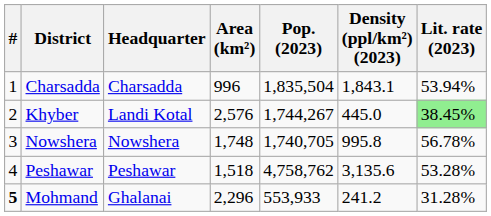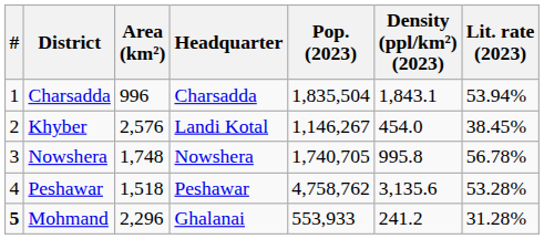 <table class="wikitable sortable">
 <tr>
 <th>#</th>
 <th>District</th>
+<th>Area<br>(km²)</th>
 <th>Headquarter</th>
-<th>Area<br>(km²)</th>
 <th>Pop.<br>(2023)</th>
 <th>Density<br>(ppl/km²)<br>(2023)</th>
 <th>Lit. rate<br>(2023)</th>
 </tr>
 <tr>
 <td>1</td>
 <td><a href='#'>Charsadda</a></td>
+<td>996</td>
 <td><a href='#'>Charsadda</a></td>
-<td>996</td>
 <td>1,835,504</td>
 <td>1,843.1</td>
 <td>53.94%</td>
 </tr>
 <tr>
 <td>2</td>
 <td><a href='#'>Khyber</a></td>
+<td>2,576</td>
 <td><a href='#'>Landi Kotal</a></td>
-<td>2,576</td>
-<td>1,744,267</td>
-<td>445.0</td>
-<td style="background: lightgreen;">38.45%</td>
+<td>1,146,267</td>
+<td>454.0</td>
+<td>38.45%</td>
 </tr>
 <tr>
 <td>3</td>
 <td><a href='#'>Nowshera</a></td>
+<td>1,748</td>
 <td><a href='#'>Nowshera</a></td>
-<td>1,748</td>
 <td>1,740,705</td>
 <td>995.8</td>
 <td>56.78%</td>
 </tr>
 <tr>
 <td>4</td>
 <td><a href='#'>Peshawar</a></td>
+<td>1,518</td>
 <td><a href='#'>Peshawar</a></td>
-<td>1,518</td>
 <td>4,758,762</td>
 <td>3,135.6</td>
 <td>53.28%</td>
 </tr>
 <tr>
 <td><strong>5</strong></td>
 <td><a href='#'>Mohmand</a></td>
+<td>2,296</td>
 <td><a href='#'>Ghalanai</a></td>
-<td>2,296</td>
 <td>553,933</td>
 <td>241.2</td>
 <td>31.28%</td>
 </tr>
 </table>
